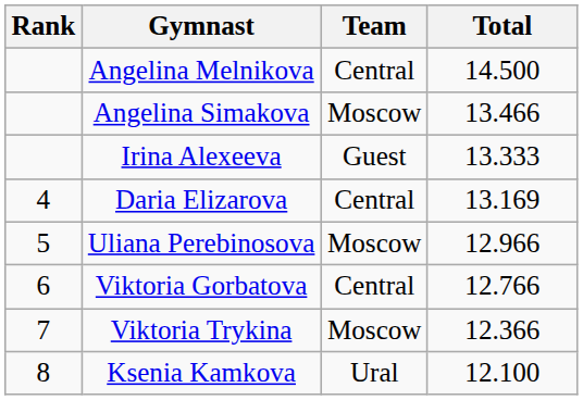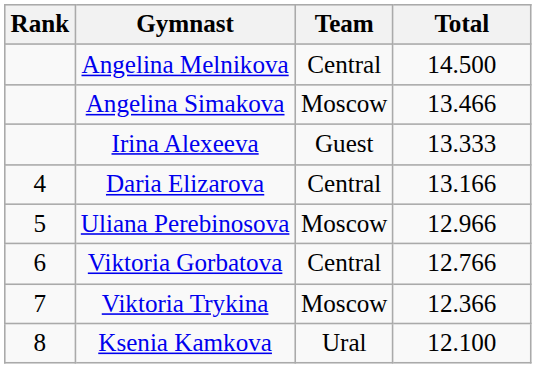 <table class="wikitable" style="text-align:center">
 <tr>
 <th>Rank</th>
 <th>Gymnast</th>
 <th>Team</th>
 <th style="width:5em">Total</th>
 </tr>
 <tr>
 <td></td>
 <td><a href='#'>Angelina Melnikova</a></td>
 <td>Central</td>
 <td>14.500</td>
 </tr>
 <tr>
 <td></td>
 <td><a href='#'>Angelina Simakova</a></td>
 <td>Moscow</td>
 <td>13.466</td>
 </tr>
 <tr>
 <td></td>
 <td><a href='#'>Irina Alexeeva</a></td>
 <td>Guest</td>
 <td>13.333</td>
 </tr>
 <tr>
 <td>4</td>
 <td><a href='#'>Daria Elizarova</a></td>
 <td>Central</td>
-<td>13.169</td>
+<td>13.166</td>
 </tr>
 <tr>
 <td>5</td>
 <td><a href='#'>Uliana Perebinosova</a></td>
 <td>Moscow</td>
 <td>12.966</td>
 </tr>
 <tr>
 <td>6</td>
 <td><a href='#'>Viktoria Gorbatova</a></td>
 <td>Central</td>
 <td>12.766</td>
 </tr>
 <tr>
 <td>7</td>
 <td><a href='#'>Viktoria Trykina</a></td>
 <td>Moscow</td>
 <td>12.366</td>
 </tr>
 <tr>
 <td>8</td>
 <td><a href='#'>Ksenia Kamkova</a></td>
 <td>Ural</td>
 <td>12.100</td>
 </tr>
 </table>
